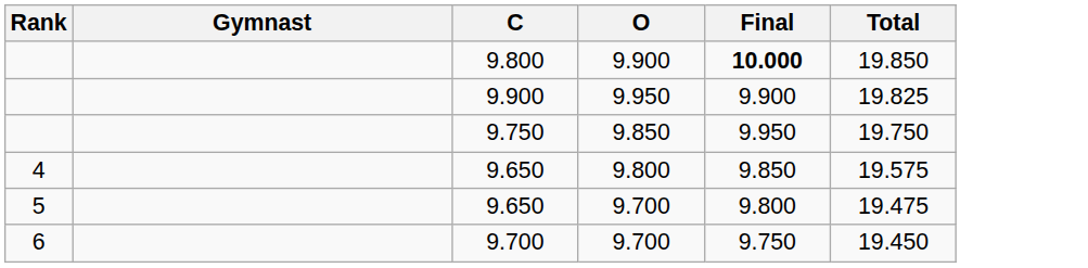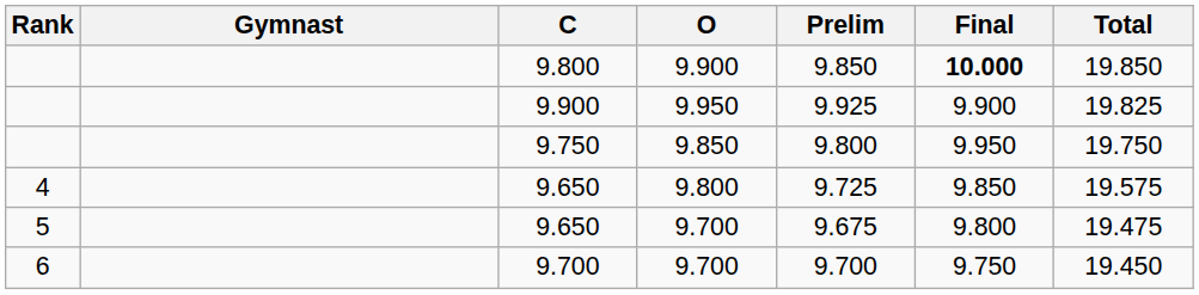 <table class="wikitable" style="text-align:center">
 <tr>
 <th>Rank</th>
 <th style="width:16em">Gymnast</th>
 <th style="width:5em">C</th>
 <th style="width:5em">O</th>
+<th style="width:5em">Prelim</th>
 <th style="width:5em">Final</th>
 <th style="width:5em">Total</th>
 </tr>
 <tr>
 <td></td>
 <td align=left></td>
 <td>9.800</td>
 <td>9.900</td>
+<td>9.850</td>
 <td><strong>10.000</strong></td>
 <td>19.850</td>
 </tr>
 <tr>
 <td></td>
 <td align=left></td>
 <td>9.900</td>
 <td>9.950</td>
+<td>9.925</td>
 <td>9.900</td>
 <td>19.825</td>
 </tr>
 <tr>
 <td></td>
 <td align=left></td>
 <td>9.750</td>
 <td>9.850</td>
+<td>9.800</td>
 <td>9.950</td>
 <td>19.750</td>
 </tr>
 <tr>
 <td>4</td>
 <td align=left></td>
 <td>9.650</td>
 <td>9.800</td>
+<td>9.725</td>
 <td>9.850</td>
 <td>19.575</td>
 </tr>
 <tr>
 <td>5</td>
 <td align=left></td>
 <td>9.650</td>
 <td>9.700</td>
+<td>9.675</td>
 <td>9.800</td>
 <td>19.475</td>
 </tr>
 <tr>
 <td>6</td>
 <td align=left></td>
 <td>9.700</td>
 <td>9.700</td>
+<td>9.700</td>
 <td>9.750</td>
 <td>19.450</td>
 </tr>
 </table>
